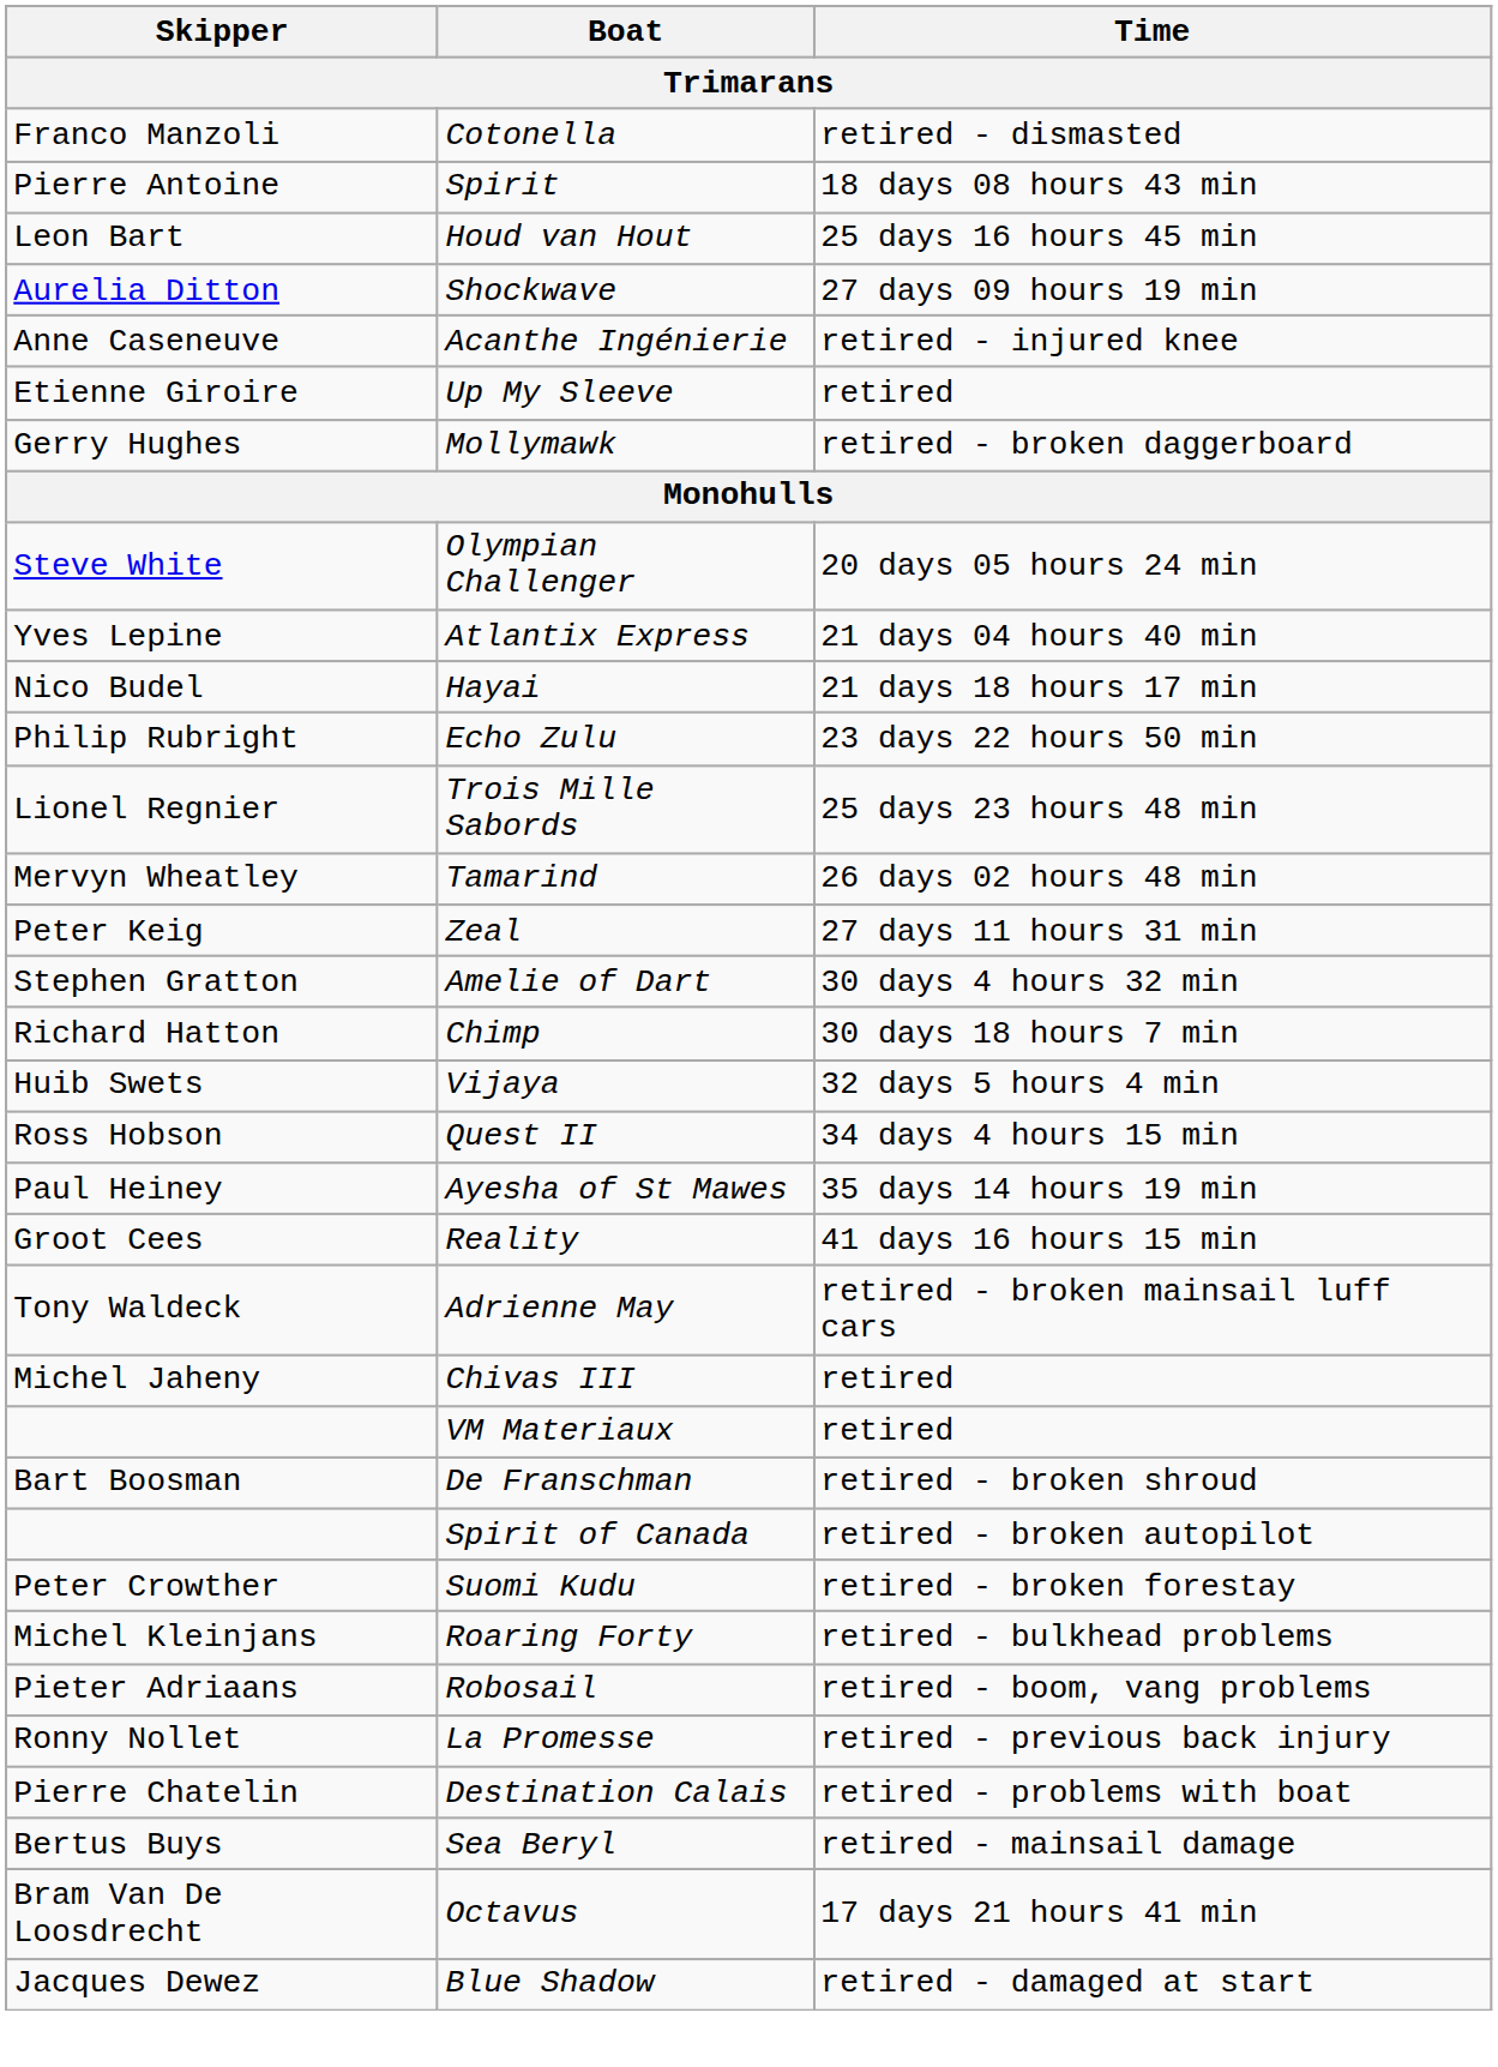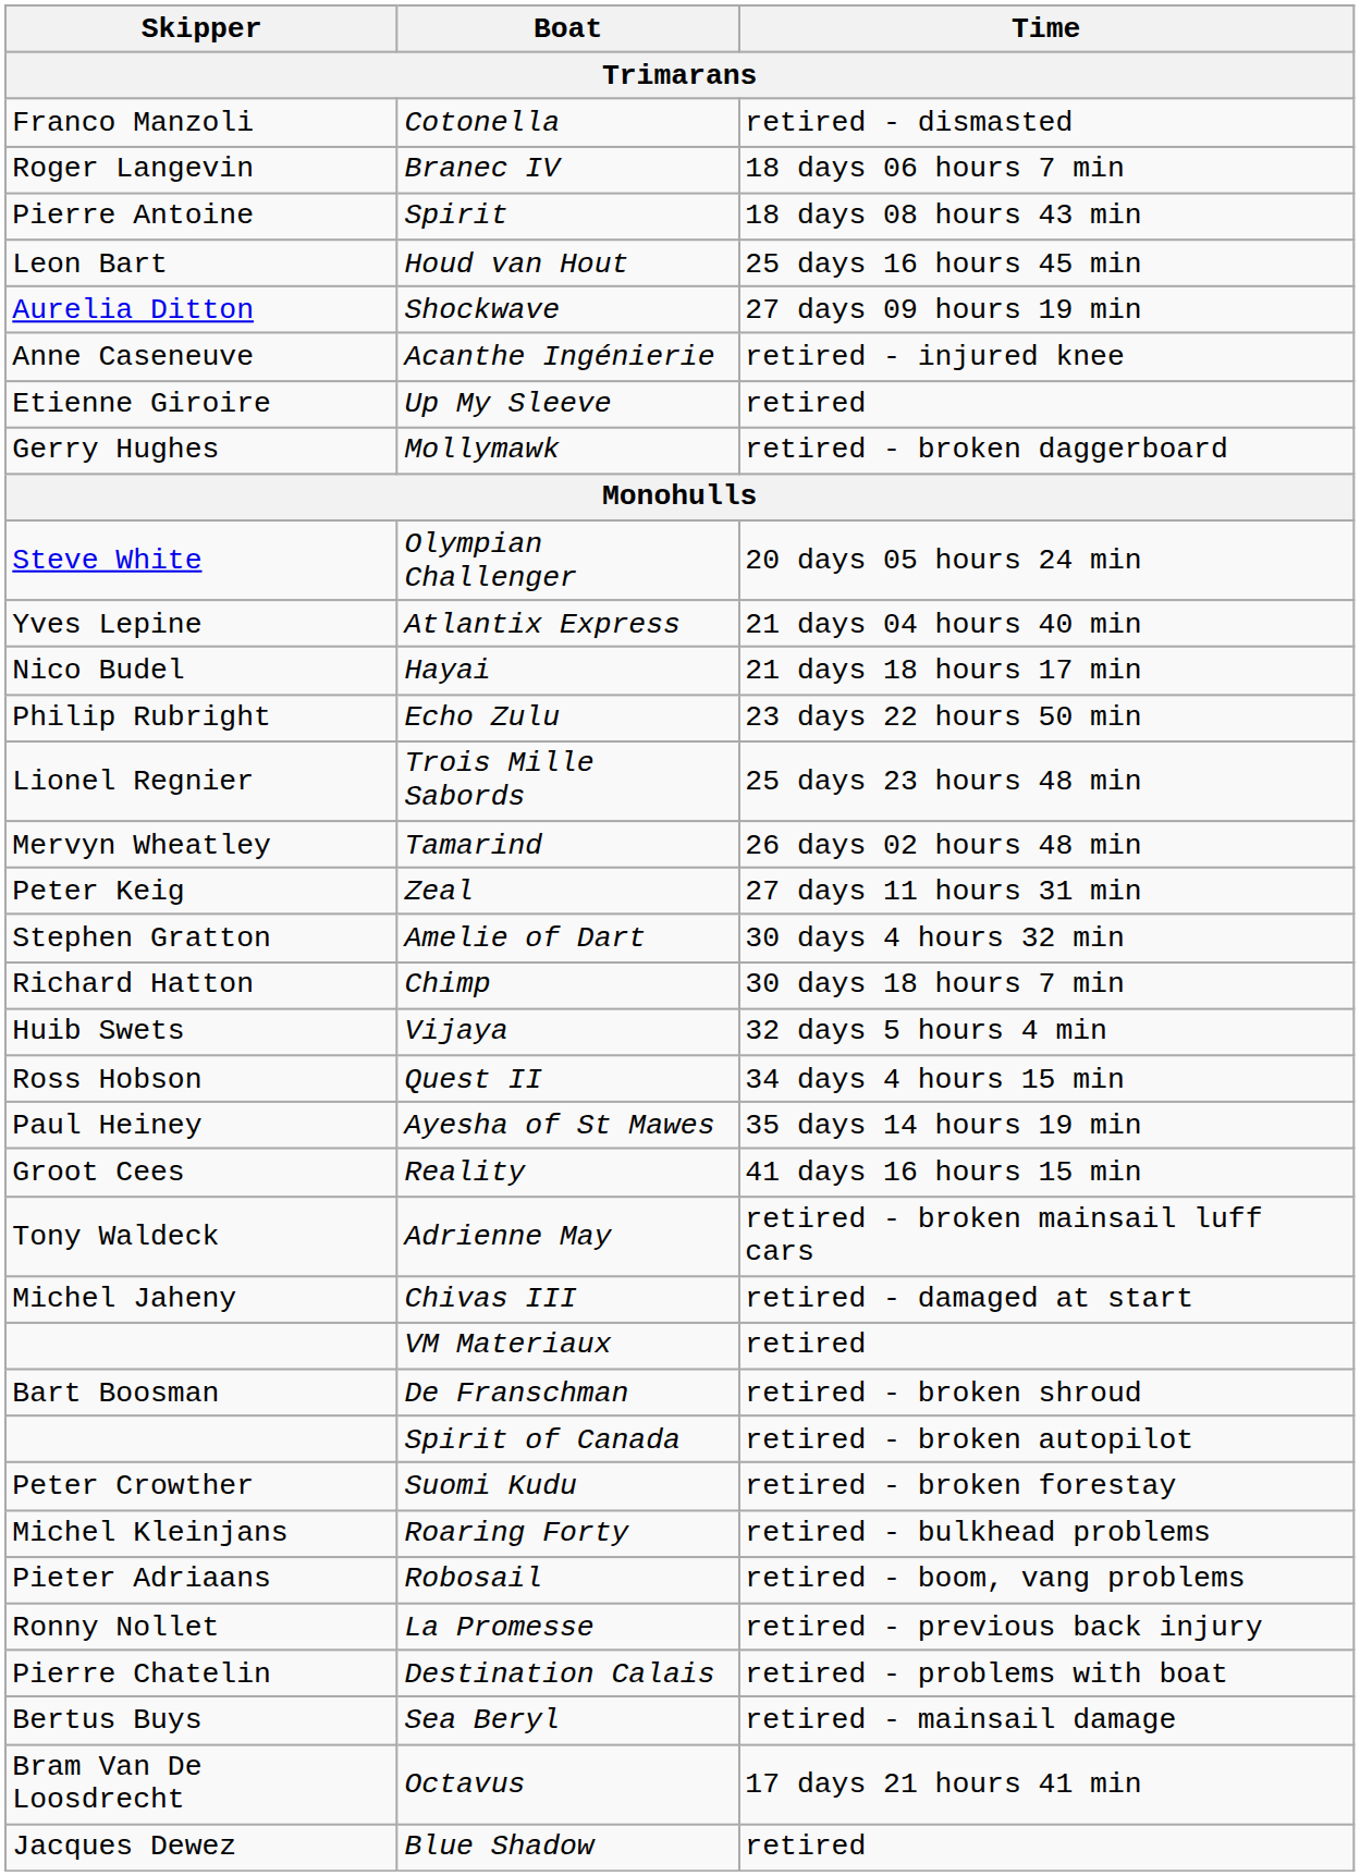 <table class=wikitable>
 <tr>
 <th>Skipper</th>
 <th>Boat</th>
 <th>Time</th>
 </tr>
 <tr>
 <th colspan=3><strong>Trimarans</strong></th>
 </tr>
 <tr>
 <td> Franco Manzoli</td>
 <td><em>Cotonella</em></td>
 <td>retired - dismasted</td>
+</tr>
+<tr>
+<td> Roger Langevin</td>
+<td><em>Branec IV</em></td>
+<td>18 days 06 hours 7 min</td>
 </tr>
 <tr>
 <td> Pierre Antoine</td>
 <td><em>Spirit</em></td>
 <td>18 days 08 hours 43 min</td>
 </tr>
 <tr>
 <td> Leon Bart</td>
 <td><em>Houd van Hout</em></td>
 <td>25 days 16 hours 45 min</td>
 </tr>
 <tr>
 <td> <a href='#'>Aurelia Ditton</a></td>
 <td><em>Shockwave</em></td>
 <td>27 days 09 hours 19 min</td>
 </tr>
 <tr>
 <td> Anne Caseneuve</td>
 <td><em>Acanthe Ingénierie</em></td>
 <td>retired - injured knee</td>
 </tr>
 <tr>
 <td> Etienne Giroire</td>
 <td><em>Up My Sleeve</em></td>
 <td>retired</td>
 </tr>
 <tr>
 <td> Gerry Hughes</td>
 <td><em>Mollymawk</em></td>
 <td>retired - broken daggerboard</td>
 </tr>
 <tr>
 <th colspan=3><strong>Monohulls</strong></th>
 </tr>
 <tr>
 <td> <a href='#'>Steve White</a></td>
 <td><em>Olympian Challenger</em></td>
 <td>20 days 05 hours 24 min</td>
 </tr>
 <tr>
 <td> Yves Lepine</td>
 <td><em>Atlantix Express</em></td>
 <td>21 days 04 hours 40 min</td>
 </tr>
 <tr>
 <td> Nico Budel</td>
 <td><em>Hayai</em></td>
 <td>21 days 18 hours 17 min</td>
 </tr>
 <tr>
 <td> Philip Rubright</td>
 <td><em>Echo Zulu</em></td>
 <td>23 days 22 hours 50 min</td>
 </tr>
 <tr>
 <td> Lionel Regnier</td>
 <td><em>Trois Mille Sabords</em></td>
 <td>25 days 23 hours 48 min</td>
 </tr>
 <tr>
 <td> Mervyn Wheatley</td>
 <td><em>Tamarind</em></td>
 <td>26 days 02 hours 48 min</td>
 </tr>
 <tr>
 <td> Peter Keig</td>
 <td><em>Zeal</em></td>
 <td>27 days 11 hours 31 min</td>
 </tr>
 <tr>
 <td> Stephen Gratton</td>
 <td><em>Amelie of Dart</em></td>
 <td>30 days 4 hours 32 min</td>
 </tr>
 <tr>
 <td> Richard Hatton</td>
 <td><em>Chimp</em></td>
 <td>30 days 18 hours 7 min</td>
 </tr>
 <tr>
 <td> Huib Swets</td>
 <td><em>Vijaya</em></td>
 <td>32 days 5 hours 4 min</td>
 </tr>
 <tr>
 <td> Ross Hobson</td>
 <td><em>Quest II</em></td>
 <td>34 days 4 hours 15 min</td>
 </tr>
 <tr>
 <td> Paul Heiney</td>
 <td><em>Ayesha of St Mawes</em></td>
 <td>35 days 14 hours 19 min</td>
 </tr>
 <tr>
 <td> Groot Cees</td>
 <td><em>Reality</em></td>
 <td>41 days 16 hours 15 min</td>
 </tr>
 <tr>
 <td> Tony Waldeck</td>
 <td><em>Adrienne May</em></td>
 <td>retired - broken mainsail luff cars</td>
 </tr>
 <tr>
 <td> Michel Jaheny</td>
 <td><em>Chivas III</em></td>
-<td>retired</td>
+<td>retired - damaged at start</td>
 </tr>
 <tr>
 <td></td>
 <td><em>VM Materiaux</em></td>
 <td>retired</td>
 </tr>
 <tr>
 <td> Bart Boosman</td>
 <td><em>De Franschman</em></td>
 <td>retired - broken shroud</td>
 </tr>
 <tr>
 <td></td>
 <td><em>Spirit of Canada</em></td>
 <td>retired - broken autopilot</td>
 </tr>
 <tr>
 <td> Peter Crowther</td>
 <td><em>Suomi Kudu</em></td>
 <td>retired - broken forestay</td>
 </tr>
 <tr>
 <td> Michel Kleinjans</td>
 <td><em>Roaring Forty</em></td>
 <td>retired - bulkhead problems</td>
 </tr>
 <tr>
 <td> Pieter Adriaans</td>
 <td><em>Robosail</em></td>
 <td>retired - boom, vang problems</td>
 </tr>
 <tr>
 <td> Ronny Nollet</td>
 <td><em>La Promesse</em></td>
 <td>retired - previous back injury</td>
 </tr>
 <tr>
 <td> Pierre Chatelin</td>
 <td><em>Destination Calais</em></td>
 <td>retired - problems with boat</td>
 </tr>
 <tr>
 <td> Bertus Buys</td>
 <td><em>Sea Beryl</em></td>
 <td>retired - mainsail damage</td>
 </tr>
 <tr>
 <td> Bram Van De Loosdrecht</td>
 <td><em>Octavus</em></td>
 <td>17 days 21 hours 41 min</td>
 </tr>
 <tr>
 <td> Jacques Dewez</td>
 <td><em>Blue Shadow</em></td>
-<td>retired - damaged at start</td>
+<td>retired</td>
 </tr>
 </table>
